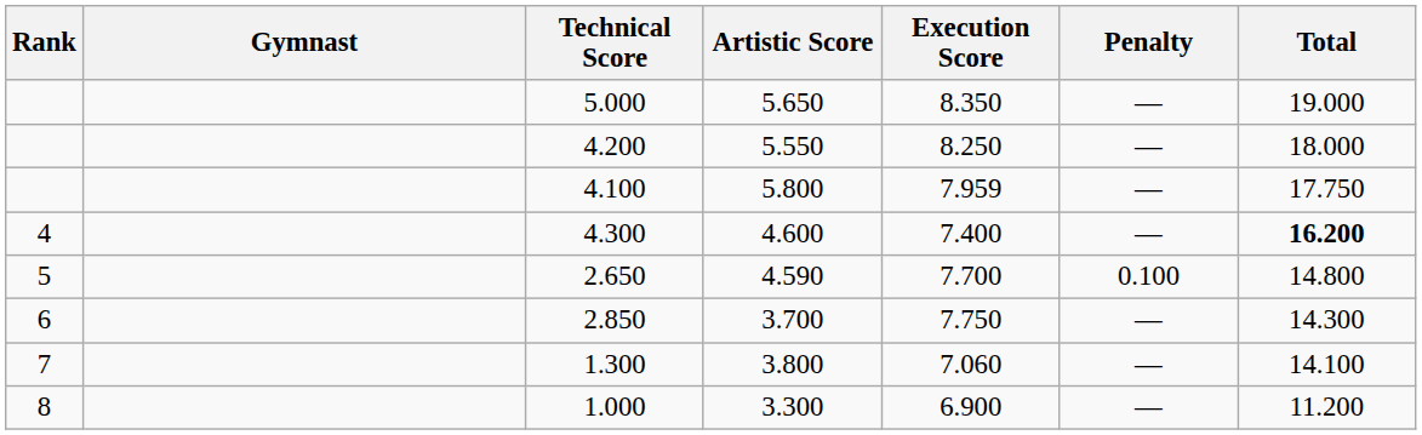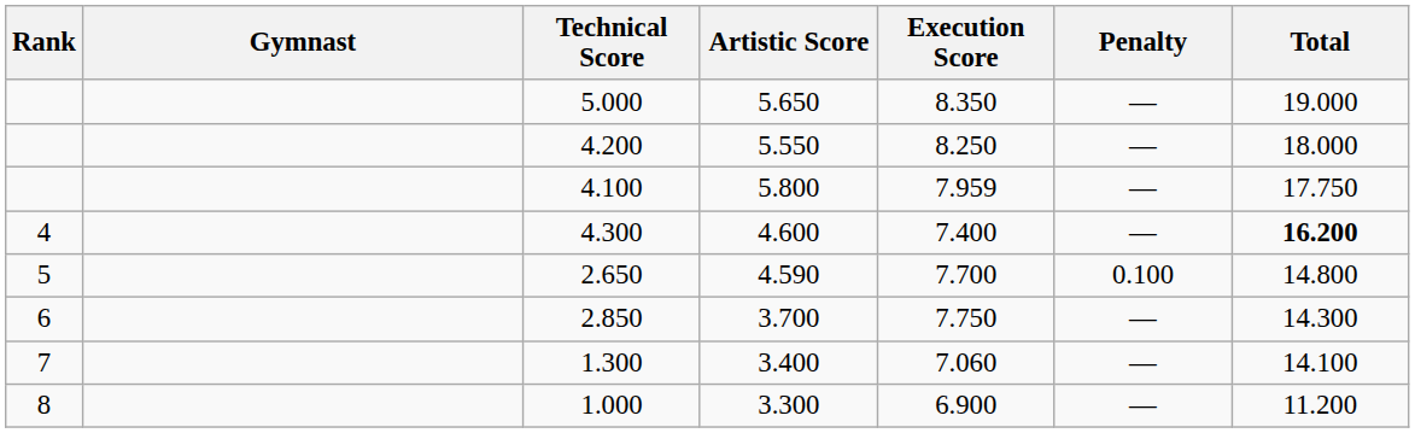 <table class="wikitable" style="text-align:center">
 <tr>
 <th>Rank</th>
 <th width=250>Gymnast</th>
 <th style="width:6em">Technical Score</th>
 <th style="width:6em">Artistic Score</th>
 <th style="width:6em">Execution Score</th>
 <th style="width:6em">Penalty</th>
 <th style="width:6em">Total</th>
 </tr>
 <tr>
 <td></td>
 <td align=left></td>
 <td>5.000</td>
 <td>5.650</td>
 <td>8.350</td>
 <td>—</td>
 <td>19.000</td>
 </tr>
 <tr>
 <td></td>
 <td align=left></td>
 <td>4.200</td>
 <td>5.550</td>
 <td>8.250</td>
 <td>—</td>
 <td>18.000</td>
 </tr>
 <tr>
 <td></td>
 <td align=left></td>
 <td>4.100</td>
 <td>5.800</td>
 <td>7.959</td>
 <td>—</td>
 <td>17.750</td>
 </tr>
 <tr>
 <td>4</td>
 <td align=left></td>
 <td>4.300</td>
 <td>4.600</td>
 <td>7.400</td>
 <td>—</td>
 <td><strong>16.200</strong></td>
 </tr>
 <tr>
 <td>5</td>
 <td align=left></td>
 <td>2.650</td>
 <td>4.590</td>
 <td>7.700</td>
 <td>0.100</td>
 <td>14.800</td>
 </tr>
 <tr>
 <td>6</td>
 <td align=left></td>
 <td>2.850</td>
 <td>3.700</td>
 <td>7.750</td>
 <td>—</td>
 <td>14.300</td>
 </tr>
 <tr>
 <td>7</td>
 <td align=left></td>
 <td>1.300</td>
-<td>3.800</td>
+<td>3.400</td>
 <td>7.060</td>
 <td>—</td>
 <td>14.100</td>
 </tr>
 <tr>
 <td>8</td>
 <td align=left></td>
 <td>1.000</td>
 <td>3.300</td>
 <td>6.900</td>
 <td>—</td>
 <td>11.200</td>
 </tr>
 </table>
